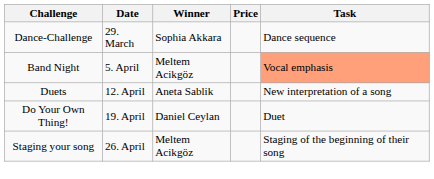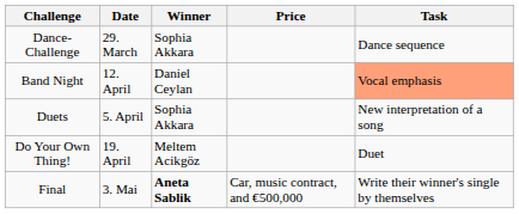 <table class="wikitable">
 <tr class="hintergrundfarbe8">
 <th class="hintergrundfarbe8">Challenge</th>
 <th class="hintergrundfarbe8">Date</th>
 <th class="hintergrundfarbe8">Winner</th>
 <th class="hintergrundfarbe8">Price</th>
 <th class="hintergrundfarbe8">Task</th>
 </tr>
 <tr>
 <td align="center">Dance-Challenge</td>
 <td>29. March</td>
 <td>Sophia Akkara</td>
 <td></td>
 <td>Dance sequence</td>
 </tr>
 <tr>
 <td align="center">Band Night</td>
-<td>5. April</td>
-<td>Meltem Acikgöz</td>
+<td>12. April</td>
+<td>Daniel Ceylan</td>
 <td></td>
 <td style="background: lightsalmon;">Vocal emphasis</td>
 </tr>
 <tr>
 <td align="center">Duets</td>
-<td>12. April</td>
-<td>Aneta Sablik</td>
+<td>5. April</td>
+<td>Sophia Akkara</td>
 <td></td>
 <td>New interpretation of a song</td>
 </tr>
 <tr>
 <td align="center">Do Your Own Thing!</td>
 <td>19. April</td>
-<td>Daniel Ceylan</td>
+<td>Meltem Acikgöz</td>
 <td></td>
 <td>Duet</td>
 </tr>
 <tr>
-<td align="center">Staging your song</td>
-<td>26. April</td>
-<td>Meltem Acikgöz</td>
-<td></td>
-<td>Staging of the beginning of their song</td>
+<td align="center">Final</td>
+<td>3. Mai</td>
+<td><strong>Aneta Sablik</strong></td>
+<td>Car, music contract, and €500,000</td>
+<td>Write their winner's single by themselves</td>
 </tr>
 </table>
